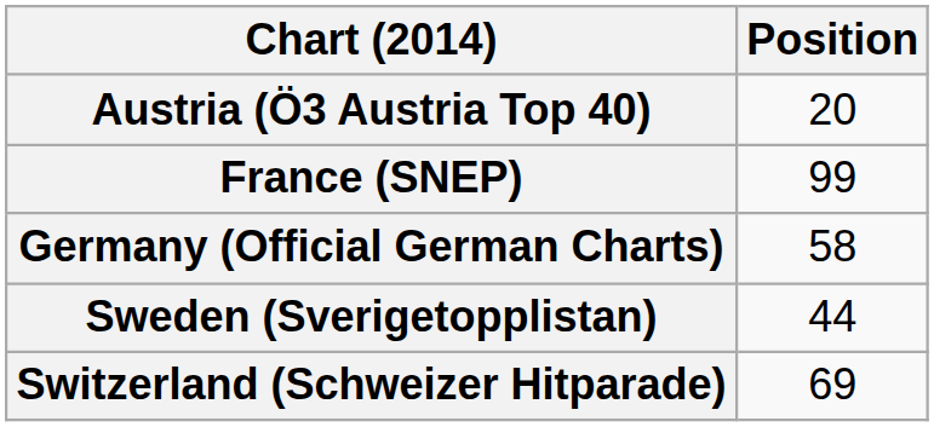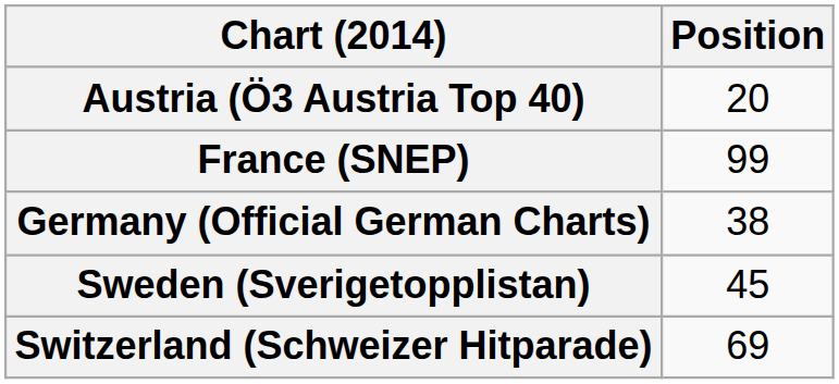 <table class="wikitable sortable plainrowheaders" style="text-align:center">
 <tr>
 <th scope="col">Chart (2014)</th>
 <th scope="col">Position</th>
 </tr>
 <tr>
 <th scope="row">Austria (Ö3 Austria Top 40)</th>
 <td>20</td>
 </tr>
 <tr>
 <th scope="row">France (SNEP)</th>
 <td>99</td>
 </tr>
 <tr>
 <th scope="row">Germany (Official German Charts)</th>
-<td>58</td>
+<td>38</td>
 </tr>
 <tr>
 <th scope="row">Sweden (Sverigetopplistan)</th>
-<td>44</td>
+<td>45</td>
 </tr>
 <tr>
 <th scope="row">Switzerland (Schweizer Hitparade)</th>
 <td>69</td>
 </tr>
 </table>
